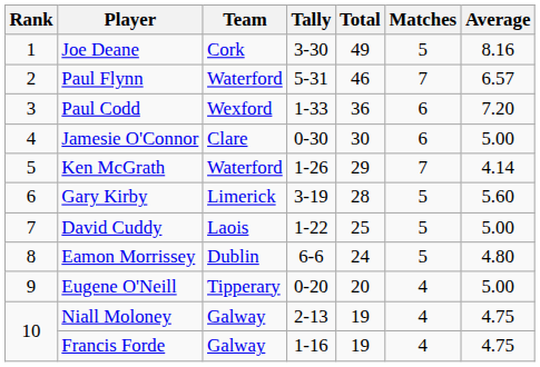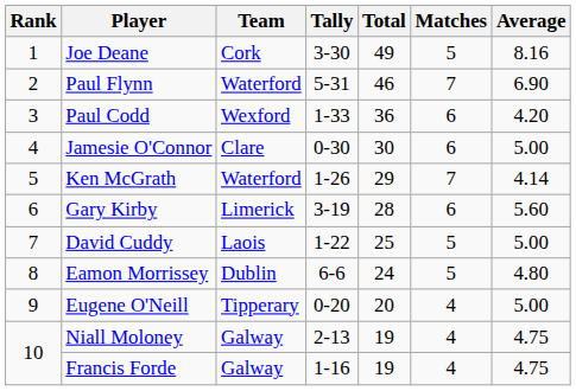 <table class="wikitable">
 <tr>
 <th>Rank</th>
 <th>Player</th>
 <th>Team</th>
 <th>Tally</th>
 <th>Total</th>
 <th>Matches</th>
 <th>Average</th>
 </tr>
 <tr>
 <td rowspan=1 align=center>1</td>
 <td><a href='#'>Joe Deane</a></td>
 <td><a href='#'>Cork</a></td>
 <td align=center>3-30</td>
 <td align=center>49</td>
 <td align=center>5</td>
 <td align=center>8.16</td>
 </tr>
 <tr>
 <td rowspan=1 align=center>2</td>
 <td><a href='#'>Paul Flynn</a></td>
 <td><a href='#'>Waterford</a></td>
 <td align=center>5-31</td>
 <td align=center>46</td>
 <td align=center>7</td>
-<td align=center>6.57</td>
+<td align=center>6.90</td>
 </tr>
 <tr>
 <td rowspan=1 align=center>3</td>
 <td><a href='#'>Paul Codd</a></td>
 <td><a href='#'>Wexford</a></td>
 <td align=center>1-33</td>
 <td align=center>36</td>
 <td align=center>6</td>
-<td align=center>7.20</td>
+<td align=center>4.20</td>
 </tr>
 <tr>
 <td rowspan=1 align=center>4</td>
 <td><a href='#'>Jamesie O'Connor</a></td>
 <td><a href='#'>Clare</a></td>
 <td align=center>0-30</td>
 <td align=center>30</td>
 <td align=center>6</td>
 <td align=center>5.00</td>
 </tr>
 <tr>
 <td rowspan=1 align=center>5</td>
 <td><a href='#'>Ken McGrath</a></td>
 <td><a href='#'>Waterford</a></td>
 <td align=center>1-26</td>
 <td align=center>29</td>
 <td align=center>7</td>
 <td align=center>4.14</td>
 </tr>
 <tr>
 <td rowspan=1 align=center>6</td>
 <td><a href='#'>Gary Kirby</a></td>
 <td><a href='#'>Limerick</a></td>
 <td align=center>3-19</td>
 <td align=center>28</td>
-<td align=center>5</td>
+<td align=center>6</td>
 <td align=center>5.60</td>
 </tr>
 <tr>
 <td rowspan=1 align=center>7</td>
 <td><a href='#'>David Cuddy</a></td>
 <td><a href='#'>Laois</a></td>
 <td align=center>1-22</td>
 <td align=center>25</td>
 <td align=center>5</td>
 <td align=center>5.00</td>
 </tr>
 <tr>
 <td rowspan=1 align=center>8</td>
 <td><a href='#'>Eamon Morrissey</a></td>
 <td><a href='#'>Dublin</a></td>
 <td align=center>6-6</td>
 <td align=center>24</td>
 <td align=center>5</td>
 <td align=center>4.80</td>
 </tr>
 <tr>
 <td rowspan=1 align=center>9</td>
 <td><a href='#'>Eugene O'Neill</a></td>
 <td><a href='#'>Tipperary</a></td>
 <td align=center>0-20</td>
 <td align=center>20</td>
 <td align=center>4</td>
 <td align=center>5.00</td>
 </tr>
 <tr>
 <td rowspan=2 align=center>10</td>
 <td><a href='#'>Niall Moloney</a></td>
 <td><a href='#'>Galway</a></td>
 <td align=center>2-13</td>
 <td align=center>19</td>
 <td align=center>4</td>
 <td align=center>4.75</td>
 </tr>
 <tr>
 <td><a href='#'>Francis Forde</a></td>
 <td><a href='#'>Galway</a></td>
 <td align=center>1-16</td>
 <td align=center>19</td>
 <td align=center>4</td>
 <td align=center>4.75</td>
 </tr>
 </table>
